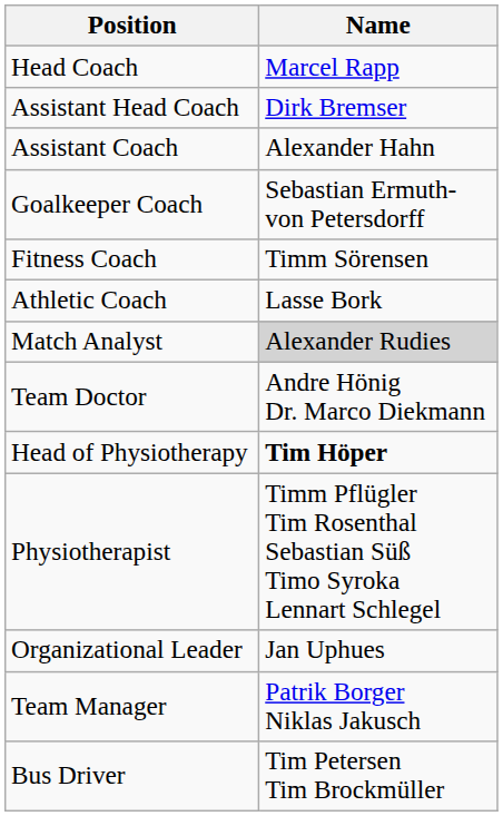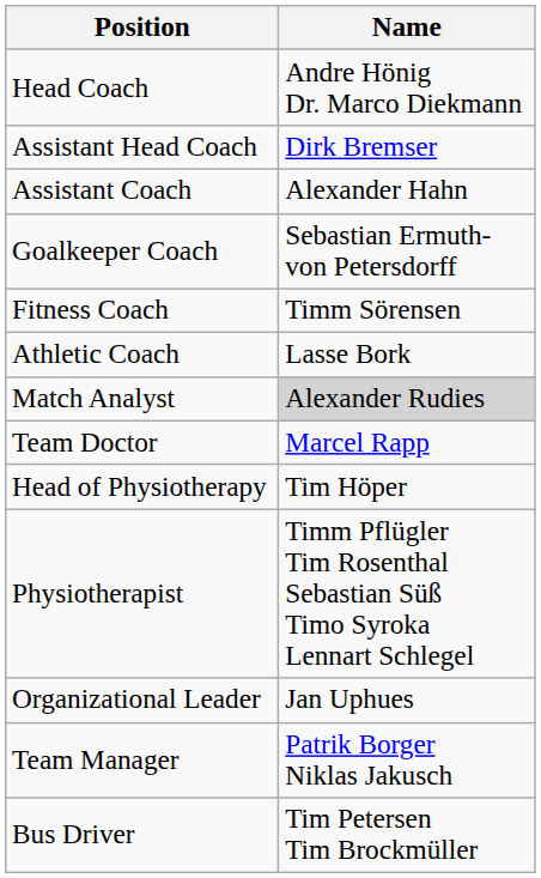 <table class="wikitable" style="text-align:left;">
 <tr>
 <th style="width:150px;">Position</th>
 <th style="width:140px;">Name</th>
 </tr>
 <tr>
 <td>Head Coach</td>
-<td><a href='#'>Marcel Rapp</a></td>
+<td>Andre Hönig <br> Dr. Marco Diekmann</td>
 </tr>
 <tr>
 <td>Assistant Head Coach</td>
 <td><a href='#'>Dirk Bremser</a></td>
 </tr>
 <tr>
 <td>Assistant Coach</td>
 <td>Alexander Hahn</td>
 </tr>
 <tr>
 <td>Goalkeeper Coach</td>
 <td>Sebastian Ermuth-von Petersdorff</td>
 </tr>
 <tr>
 <td>Fitness Coach</td>
 <td>Timm Sörensen</td>
 </tr>
 <tr>
 <td>Athletic Coach</td>
 <td>Lasse Bork</td>
 </tr>
 <tr>
 <td>Match Analyst</td>
 <td style="background: lightgrey;">Alexander Rudies</td>
 </tr>
 <tr>
 <td>Team Doctor</td>
-<td>Andre Hönig <br> Dr. Marco Diekmann</td>
+<td><a href='#'>Marcel Rapp</a></td>
 </tr>
 <tr>
 <td>Head of Physiotherapy</td>
-<td><strong>Tim Höper</strong></td>
+<td>Tim Höper</td>
 </tr>
 <tr>
 <td>Physiotherapist</td>
 <td>Timm Pflügler <br> Tim Rosenthal <br> Sebastian Süß <br> Timo Syroka <br> Lennart Schlegel</td>
 </tr>
 <tr>
 <td>Organizational Leader</td>
 <td>Jan Uphues</td>
 </tr>
 <tr>
 <td>Team Manager</td>
 <td><a href='#'>Patrik Borger</a> <br> Niklas Jakusch</td>
 </tr>
 <tr>
 <td>Bus Driver</td>
 <td>Tim Petersen <br> Tim Brockmüller</td>
 </tr>
 </table>
